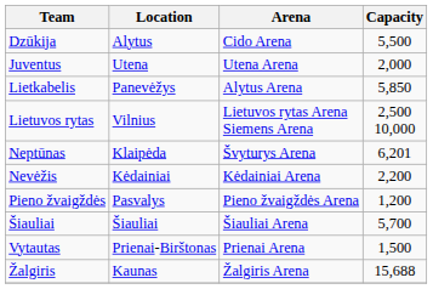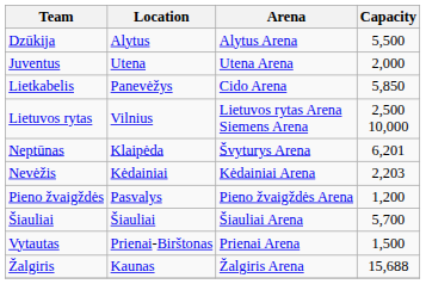 <table class="wikitable sortable" style="text-align: left;">
 <tr>
 <th>Team</th>
 <th>Location</th>
 <th>Arena</th>
 <th>Capacity</th>
 </tr>
 <tr>
 <td><a href='#'>Dzūkija</a></td>
 <td><a href='#'>Alytus</a></td>
-<td><a href='#'>Cido Arena</a></td>
+<td><a href='#'>Alytus Arena</a></td>
 <td align="center">5,500</td>
 </tr>
 <tr>
 <td><a href='#'>Juventus</a></td>
 <td><a href='#'>Utena</a></td>
 <td><a href='#'>Utena Arena</a></td>
 <td align="center">2,000</td>
 </tr>
 <tr>
 <td><a href='#'>Lietkabelis</a></td>
 <td><a href='#'>Panevėžys</a></td>
-<td><a href='#'>Alytus Arena</a></td>
+<td><a href='#'>Cido Arena</a></td>
 <td align="center">5,850</td>
 </tr>
 <tr>
 <td><a href='#'>Lietuvos rytas</a></td>
 <td><a href='#'>Vilnius</a></td>
 <td><a href='#'>Lietuvos rytas Arena</a><br><a href='#'>Siemens Arena</a></td>
 <td align="center">2,500<br>10,000</td>
 </tr>
 <tr>
 <td><a href='#'>Neptūnas</a></td>
 <td><a href='#'>Klaipėda</a></td>
 <td><a href='#'>Švyturys Arena</a></td>
 <td align="center">6,201</td>
 </tr>
 <tr>
 <td><a href='#'>Nevėžis</a></td>
 <td><a href='#'>Kėdainiai</a></td>
 <td><a href='#'>Kėdainiai Arena</a></td>
-<td align="center">2,200</td>
+<td align="center">2,203</td>
 </tr>
 <tr>
 <td><a href='#'>Pieno žvaigždės</a></td>
 <td><a href='#'>Pasvalys</a></td>
 <td><a href='#'>Pieno žvaigždės Arena</a></td>
 <td align="center">1,200</td>
 </tr>
 <tr>
 <td><a href='#'>Šiauliai</a></td>
 <td><a href='#'>Šiauliai</a></td>
 <td><a href='#'>Šiauliai Arena</a></td>
 <td align="center">5,700</td>
 </tr>
 <tr>
 <td><a href='#'>Vytautas</a></td>
 <td><a href='#'>Prienai</a>-<a href='#'>Birštonas</a></td>
 <td><a href='#'>Prienai Arena</a></td>
 <td align="center">1,500</td>
 </tr>
 <tr>
 <td><a href='#'>Žalgiris</a></td>
 <td><a href='#'>Kaunas</a></td>
 <td><a href='#'>Žalgiris Arena</a></td>
 <td align="center">15,688</td>
 </tr>
 <tr>
 </tr>
 </table>
